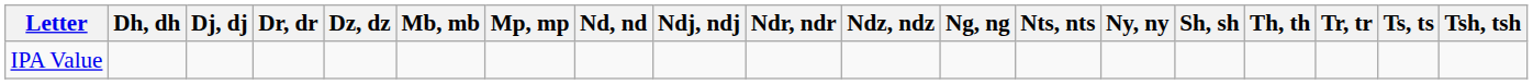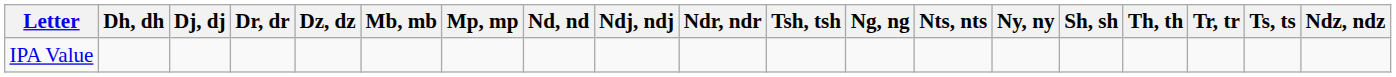 <table class="wikitable" style="text-align:center">
 <tr>
 <th><a href='#'>Letter</a></th>
 <th>Dh, dh</th>
 <th>Dj, dj</th>
 <th>Dr, dr</th>
 <th>Dz, dz</th>
 <th>Mb, mb</th>
 <th>Mp, mp</th>
 <th>Nd, nd</th>
 <th>Ndj, ndj</th>
 <th>Ndr, ndr</th>
-<th>Ndz, ndz</th>
+<th>Tsh, tsh</th>
 <th>Ng, ng</th>
 <th>Nts, nts</th>
 <th>Ny, ny</th>
 <th>Sh, sh</th>
 <th>Th, th</th>
 <th>Tr, tr</th>
 <th>Ts, ts</th>
-<th>Tsh, tsh</th>
+<th>Ndz, ndz</th>
 </tr>
 <tr>
 <td><a href='#'>IPA Value</a></td>
 <td></td>
 <td></td>
 <td></td>
 <td></td>
 <td></td>
 <td></td>
 <td></td>
 <td></td>
 <td></td>
 <td></td>
 <td></td>
 <td></td>
 <td></td>
 <td></td>
 <td></td>
 <td></td>
 <td></td>
 <td></td>
 </tr>
 </table>
